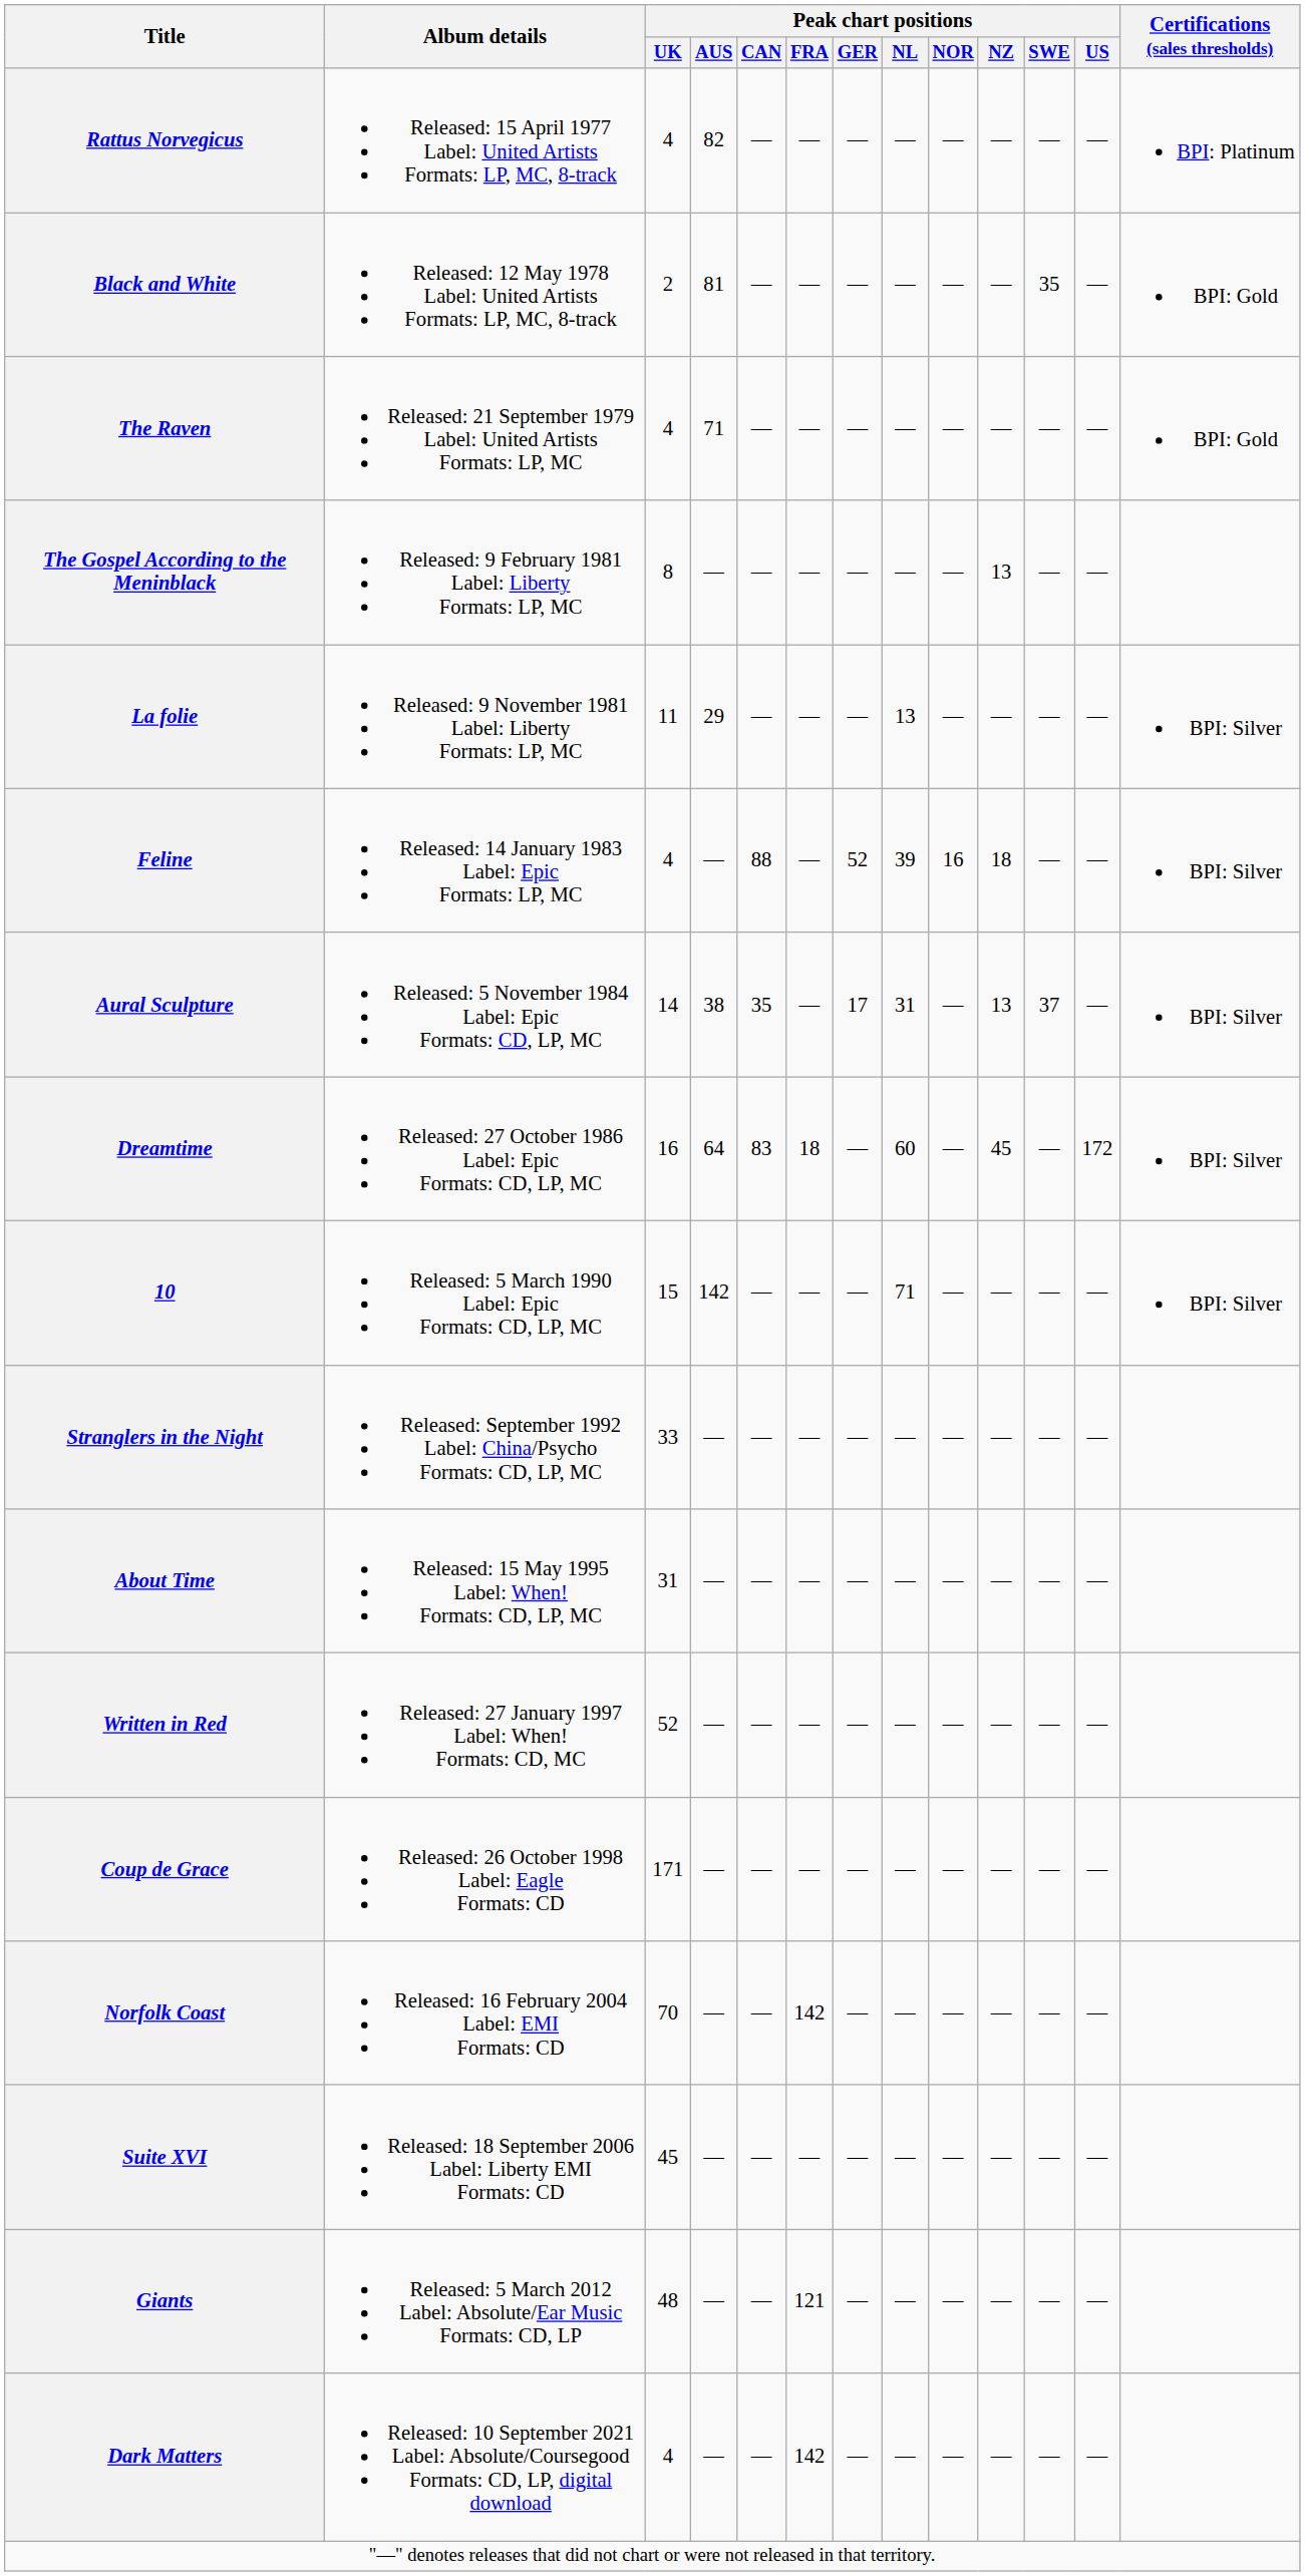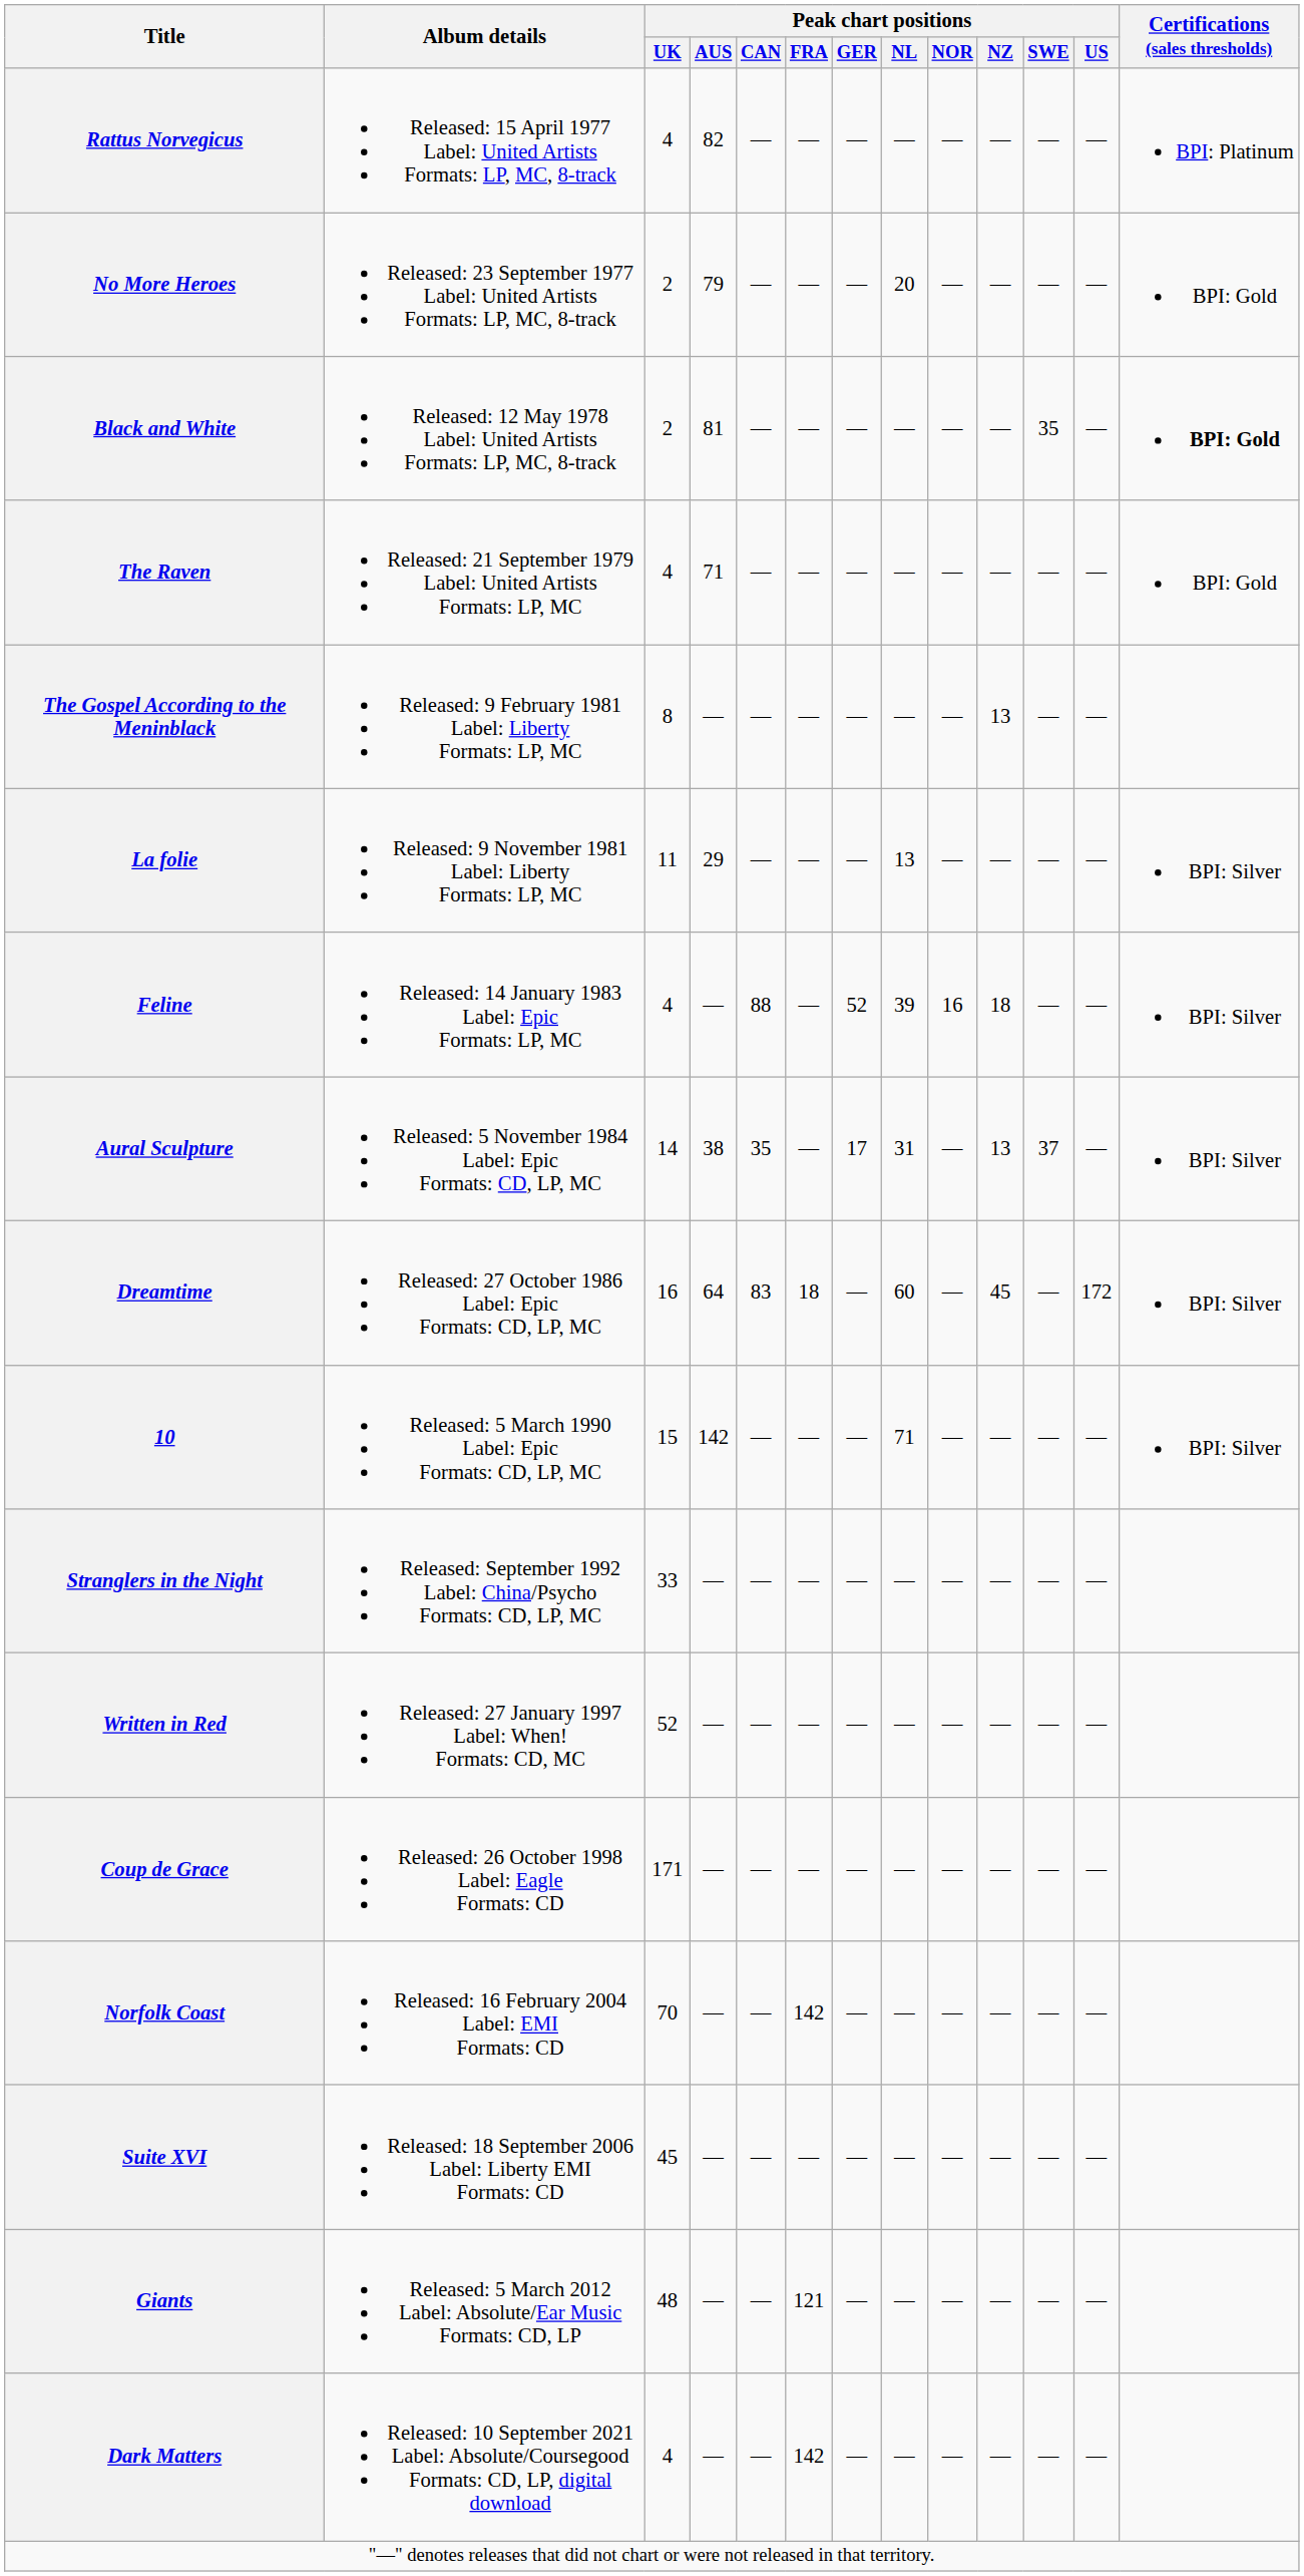 <table class="wikitable plainrowheaders" style="text-align:center;">
 <tr>
 <th scope="col" rowspan="2" style="width:15em;">Title</th>
 <th scope="col" rowspan="2" style="width:15em;">Album details</th>
 <th colspan="10" scope="col">Peak chart positions</th>
 <th rowspan="2"><a href='#'>Certifications</a><br><small><a href='#'>(sales thresholds)</a></small></th>
 </tr>
 <tr>
 <th scope="col" style="width:2em;font-size:90%;"><a href='#'>UK</a><br></th>
 <th scope="col" style="width:2em;font-size:90%;"><a href='#'>AUS</a><br></th>
 <th scope="col" style="width:2em;font-size:90%;"><a href='#'>CAN</a><br></th>
 <th scope="col" style="width:2em;font-size:90%;"><a href='#'>FRA</a><br></th>
 <th scope="col" style="width:2em;font-size:90%;"><a href='#'>GER</a><br></th>
 <th scope="col" style="width:2em;font-size:90%;"><a href='#'>NL</a><br></th>
 <th scope="col" style="width:2em;font-size:90%;"><a href='#'>NOR</a><br></th>
 <th scope="col" style="width:2em;font-size:90%;"><a href='#'>NZ</a><br></th>
 <th scope="col" style="width:2em;font-size:90%;"><a href='#'>SWE</a><br></th>
 <th scope="col" style="width:2em;font-size:90%;"><a href='#'>US</a><br></th>
 </tr>
 <tr>
 <th scope="row"><em><a href='#'>Rattus Norvegicus</a></em></th>
 <td><br><ul><li>Released: 15 April 1977</li><li>Label: <a href='#'>United Artists</a></li><li>Formats: <a href='#'>LP</a>, <a href='#'>MC</a>, <a href='#'>8-track</a></li></ul></td>
 <td>4</td>
 <td>82</td>
 <td>—</td>
 <td>—</td>
 <td>—</td>
 <td>—</td>
 <td>—</td>
 <td>—</td>
 <td>—</td>
 <td>—</td>
 <td><br><ul><li><a href='#'>BPI</a>: Platinum</li></ul></td>
 </tr>
 <tr>
+<th scope="row"><em><a href='#'>No More Heroes</a></em></th>
+<td><br><ul><li>Released: 23 September 1977</li><li>Label: United Artists</li><li>Formats: LP, MC, 8-track</li></ul></td>
+<td>2</td>
+<td>79</td>
+<td>—</td>
+<td>—</td>
+<td>—</td>
+<td>20</td>
+<td>—</td>
+<td>—</td>
+<td>—</td>
+<td>—</td>
+<td><br><ul><li>BPI: Gold</li></ul></td>
+</tr>
+<tr>
 <th scope="row"><em><a href='#'>Black and White</a></em></th>
 <td><br><ul><li>Released: 12 May 1978</li><li>Label: United Artists</li><li>Formats: LP, MC, 8-track</li></ul></td>
 <td>2</td>
 <td>81</td>
 <td>—</td>
 <td>—</td>
 <td>—</td>
 <td>—</td>
 <td>—</td>
 <td>—</td>
 <td>35</td>
 <td>—</td>
-<td><br><ul><li>BPI: Gold</li></ul></td>
+<td><strong><br><ul><li>BPI: Gold</li></ul></strong></td>
 </tr>
 <tr>
 <th scope="row"><em><a href='#'>The Raven</a></em></th>
 <td><br><ul><li>Released: 21 September 1979</li><li>Label: United Artists</li><li>Formats: LP, MC</li></ul></td>
 <td>4</td>
 <td>71</td>
 <td>—</td>
 <td>—</td>
 <td>—</td>
 <td>—</td>
 <td>—</td>
 <td>—</td>
 <td>—</td>
 <td>—</td>
 <td><br><ul><li>BPI: Gold</li></ul></td>
 </tr>
 <tr>
 <th scope="row"><em><a href='#'>The Gospel According to the Meninblack</a></em></th>
 <td><br><ul><li>Released: 9 February 1981</li><li>Label: <a href='#'>Liberty</a></li><li>Formats: LP, MC</li></ul></td>
 <td>8</td>
 <td>—</td>
 <td>—</td>
 <td>—</td>
 <td>—</td>
 <td>—</td>
 <td>—</td>
 <td>13</td>
 <td>—</td>
 <td>—</td>
 <td></td>
 </tr>
 <tr>
 <th scope="row"><em><a href='#'>La folie</a></em></th>
 <td><br><ul><li>Released: 9 November 1981</li><li>Label: Liberty</li><li>Formats: LP, MC</li></ul></td>
 <td>11</td>
 <td>29</td>
 <td>—</td>
 <td>—</td>
 <td>—</td>
 <td>13</td>
 <td>—</td>
 <td>—</td>
 <td>—</td>
 <td>—</td>
 <td><br><ul><li>BPI: Silver</li></ul></td>
 </tr>
 <tr>
 <th scope="row"><em><a href='#'>Feline</a></em></th>
 <td><br><ul><li>Released: 14 January 1983</li><li>Label: <a href='#'>Epic</a></li><li>Formats: LP, MC</li></ul></td>
 <td>4</td>
 <td>—</td>
 <td>88</td>
 <td>—</td>
 <td>52</td>
 <td>39</td>
 <td>16</td>
 <td>18</td>
 <td>—</td>
 <td>—</td>
 <td><br><ul><li>BPI: Silver</li></ul></td>
 </tr>
 <tr>
 <th scope="row"><em><a href='#'>Aural Sculpture</a></em></th>
 <td><br><ul><li>Released: 5 November 1984</li><li>Label: Epic</li><li>Formats: <a href='#'>CD</a>, LP, MC</li></ul></td>
 <td>14</td>
 <td>38</td>
 <td>35</td>
 <td>—</td>
 <td>17</td>
 <td>31</td>
 <td>—</td>
 <td>13</td>
 <td>37</td>
 <td>—</td>
 <td><br><ul><li>BPI: Silver</li></ul></td>
 </tr>
 <tr>
 <th scope="row"><em><a href='#'>Dreamtime</a></em></th>
 <td><br><ul><li>Released: 27 October 1986</li><li>Label: Epic</li><li>Formats: CD, LP, MC</li></ul></td>
 <td>16</td>
 <td>64</td>
 <td>83</td>
 <td>18</td>
 <td>—</td>
 <td>60</td>
 <td>—</td>
 <td>45</td>
 <td>—</td>
 <td>172</td>
 <td><br><ul><li>BPI: Silver</li></ul></td>
 </tr>
 <tr>
 <th scope="row"><em><a href='#'>10</a></em></th>
 <td><br><ul><li>Released: 5 March 1990</li><li>Label: Epic</li><li>Formats: CD, LP, MC</li></ul></td>
 <td>15</td>
 <td>142</td>
 <td>—</td>
 <td>—</td>
 <td>—</td>
 <td>71</td>
 <td>—</td>
 <td>—</td>
 <td>—</td>
 <td>—</td>
 <td><br><ul><li>BPI: Silver</li></ul></td>
 </tr>
 <tr>
 <th scope="row"><em><a href='#'>Stranglers in the Night</a></em></th>
 <td><br><ul><li>Released: September 1992</li><li>Label: <a href='#'>China</a>/Psycho</li><li>Formats: CD, LP, MC</li></ul></td>
 <td>33</td>
 <td>—</td>
 <td>—</td>
 <td>—</td>
 <td>—</td>
 <td>—</td>
 <td>—</td>
 <td>—</td>
 <td>—</td>
 <td>—</td>
 <td></td>
 </tr>
 <tr>
-<th scope="row"><em><a href='#'>About Time</a></em></th>
-<td><br><ul><li>Released: 15 May 1995</li><li>Label: <a href='#'>When!</a></li><li>Formats: CD, LP, MC</li></ul></td>
-<td>31</td>
-<td>—</td>
-<td>—</td>
-<td>—</td>
-<td>—</td>
-<td>—</td>
-<td>—</td>
-<td>—</td>
-<td>—</td>
-<td>—</td>
-<td></td>
-</tr>
-<tr>
 <th scope="row"><em><a href='#'>Written in Red</a></em></th>
 <td><br><ul><li>Released: 27 January 1997</li><li>Label: When!</li><li>Formats: CD, MC</li></ul></td>
 <td>52</td>
 <td>—</td>
 <td>—</td>
 <td>—</td>
 <td>—</td>
 <td>—</td>
 <td>—</td>
 <td>—</td>
 <td>—</td>
 <td>—</td>
 <td></td>
 </tr>
 <tr>
 <th scope="row"><em><a href='#'>Coup de Grace</a></em></th>
 <td><br><ul><li>Released: 26 October 1998</li><li>Label: <a href='#'>Eagle</a></li><li>Formats: CD</li></ul></td>
 <td>171</td>
 <td>—</td>
 <td>—</td>
 <td>—</td>
 <td>—</td>
 <td>—</td>
 <td>—</td>
 <td>—</td>
 <td>—</td>
 <td>—</td>
 <td></td>
 </tr>
 <tr>
 <th scope="row"><em><a href='#'>Norfolk Coast</a></em></th>
 <td><br><ul><li>Released: 16 February 2004</li><li>Label: <a href='#'>EMI</a></li><li>Formats: CD</li></ul></td>
 <td>70</td>
 <td>—</td>
 <td>—</td>
 <td>142</td>
 <td>—</td>
 <td>—</td>
 <td>—</td>
 <td>—</td>
 <td>—</td>
 <td>—</td>
 <td></td>
 </tr>
 <tr>
 <th scope="row"><em><a href='#'>Suite XVI</a></em></th>
 <td><br><ul><li>Released: 18 September 2006</li><li>Label: Liberty EMI</li><li>Formats: CD</li></ul></td>
 <td>45</td>
 <td>—</td>
 <td>—</td>
 <td>—</td>
 <td>—</td>
 <td>—</td>
 <td>—</td>
 <td>—</td>
 <td>—</td>
 <td>—</td>
 <td></td>
 </tr>
 <tr>
 <th scope="row"><em><a href='#'>Giants</a></em></th>
 <td><br><ul><li>Released: 5 March 2012</li><li>Label: Absolute/<a href='#'>Ear Music</a></li><li>Formats: CD, LP</li></ul></td>
 <td>48</td>
 <td>—</td>
 <td>—</td>
 <td>121</td>
 <td>—</td>
 <td>—</td>
 <td>—</td>
 <td>—</td>
 <td>—</td>
 <td>—</td>
 <td></td>
 </tr>
 <tr>
 <th scope="row"><em><a href='#'>Dark Matters</a></em></th>
 <td><br><ul><li>Released: 10 September 2021</li><li>Label: Absolute/Coursegood</li><li>Formats: CD, LP, <a href='#'>digital download</a></li></ul></td>
 <td>4</td>
 <td>—</td>
 <td>—</td>
 <td>142</td>
 <td>—</td>
 <td>—</td>
 <td>—</td>
 <td>—</td>
 <td>—</td>
 <td>—</td>
 <td></td>
 </tr>
 <tr>
 <td colspan="13" style="font-size:90%">"—" denotes releases that did not chart or were not released in that territory.</td>
 </tr>
 </table>
